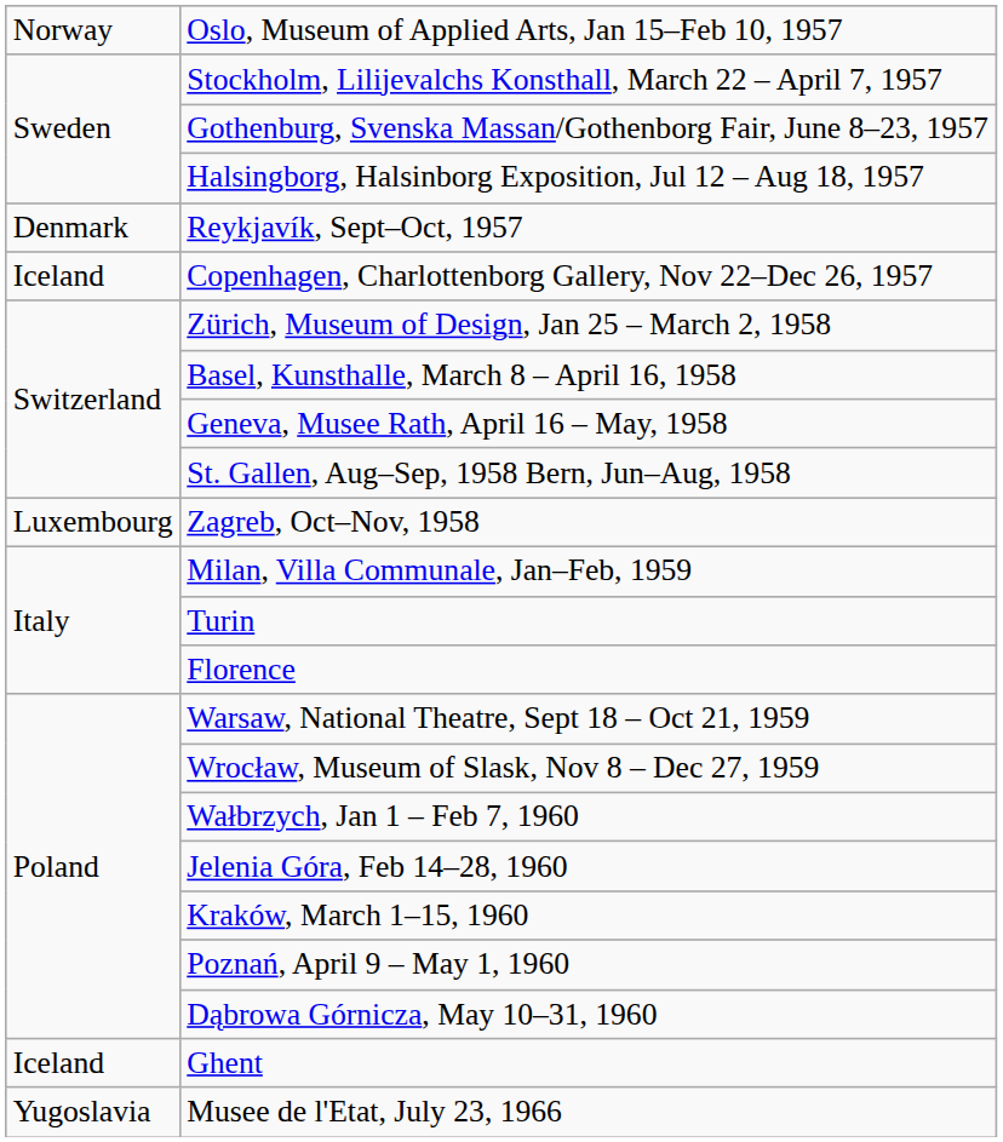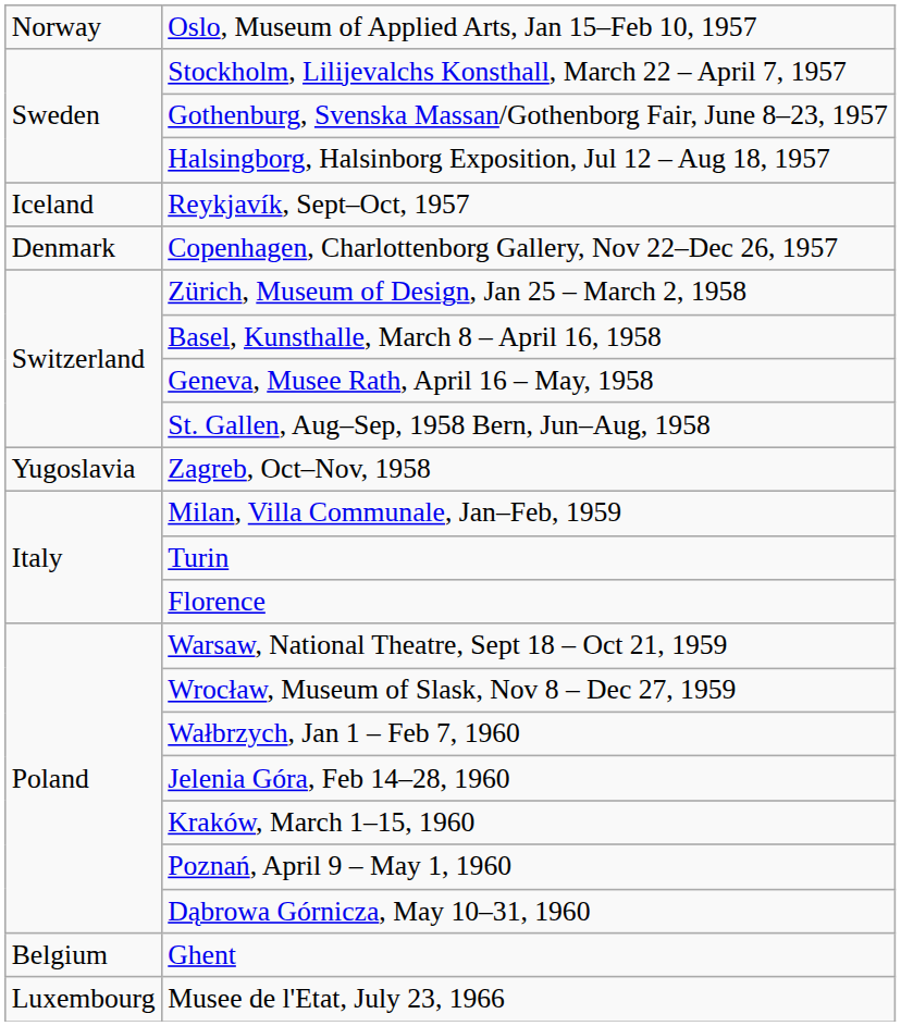 <table class="wikitable mw-collapsible">
 <tr>
 <td>Norway</td>
 <td><a href='#'>Oslo</a>, Museum of Applied Arts, Jan 15–Feb 10, 1957</td>
 </tr>
 <tr>
 <td rowspan="3">Sweden</td>
 <td><a href='#'>Stockholm</a>, <a href='#'>Lilijevalchs Konsthall</a>, March 22 – April 7, 1957</td>
 </tr>
 <tr>
 <td><a href='#'>Gothenburg</a>, <a href='#'>Svenska Massan</a>/Gothenborg Fair, June 8–23, 1957</td>
 </tr>
 <tr>
 <td><a href='#'>Halsingborg</a>, Halsinborg Exposition, Jul 12 – Aug 18, 1957</td>
 </tr>
 <tr>
-<td>Denmark</td>
+<td>Iceland</td>
 <td><a href='#'>Reykjavík</a>, Sept–Oct, 1957</td>
 </tr>
 <tr>
-<td>Iceland</td>
+<td>Denmark</td>
 <td><a href='#'>Copenhagen</a>, Charlottenborg Gallery, Nov 22–Dec 26, 1957</td>
 </tr>
 <tr>
 <td rowspan="4">Switzerland</td>
 <td><a href='#'>Zürich</a>, <a href='#'>Museum of Design</a>, Jan 25 – March 2, 1958</td>
 </tr>
 <tr>
 <td><a href='#'>Basel</a>, <a href='#'>Kunsthalle</a>, March 8 – April 16, 1958</td>
 </tr>
 <tr>
 <td><a href='#'>Geneva</a>, <a href='#'>Musee Rath</a>, April 16 – May, 1958</td>
 </tr>
 <tr>
 <td><a href='#'>St. Gallen</a>, Aug–Sep, 1958 Bern, Jun–Aug, 1958</td>
 </tr>
 <tr>
-<td>Luxembourg</td>
+<td>Yugoslavia</td>
 <td><a href='#'>Zagreb</a>, Oct–Nov, 1958</td>
 </tr>
 <tr>
 <td rowspan="3">Italy</td>
 <td><a href='#'>Milan</a>, <a href='#'>Villa Communale</a>, Jan–Feb, 1959</td>
 </tr>
 <tr>
 <td><a href='#'>Turin</a></td>
 </tr>
 <tr>
 <td><a href='#'>Florence</a></td>
 </tr>
 <tr>
 <td rowspan="7">Poland</td>
 <td><a href='#'>Warsaw</a>, National Theatre, Sept 18 – Oct 21, 1959</td>
 </tr>
 <tr>
 <td><a href='#'>Wrocław</a>, Museum of Slask, Nov 8 – Dec 27, 1959</td>
 </tr>
 <tr>
 <td><a href='#'>Wałbrzych</a>, Jan 1 – Feb 7, 1960</td>
 </tr>
 <tr>
 <td><a href='#'>Jelenia Góra</a>, Feb 14–28, 1960</td>
 </tr>
 <tr>
 <td><a href='#'>Kraków</a>, March 1–15, 1960</td>
 </tr>
 <tr>
 <td><a href='#'>Poznań</a>, April 9 – May 1, 1960</td>
 </tr>
 <tr>
 <td><a href='#'>Dąbrowa Górnicza</a>, May 10–31, 1960</td>
 </tr>
 <tr>
-<td>Iceland</td>
+<td>Belgium</td>
 <td><a href='#'>Ghent</a></td>
 </tr>
 <tr>
-<td>Yugoslavia</td>
+<td>Luxembourg</td>
 <td>Musee de l'Etat, July 23, 1966</td>
 </tr>
 </table>
